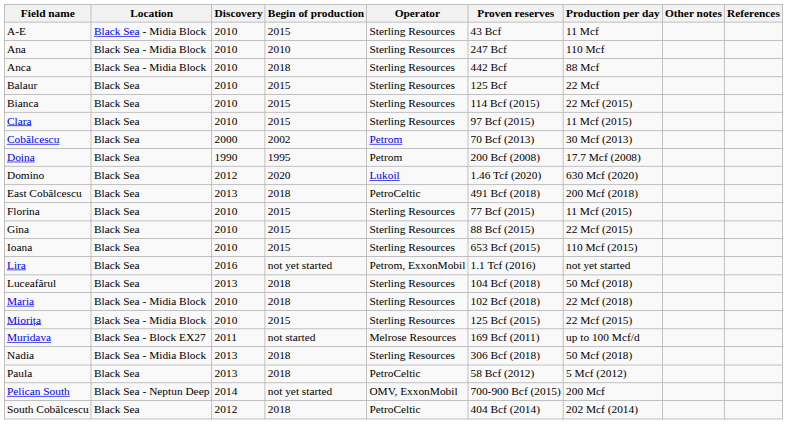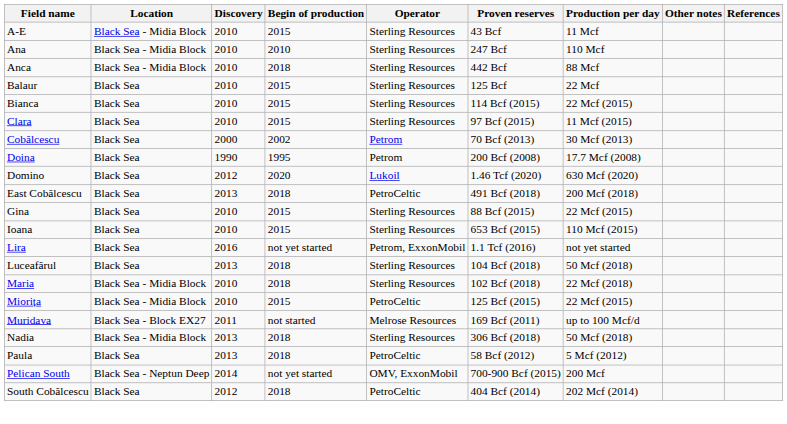 <table class="wikitable">
 <tr style="text-align:center;">
 <th>Field name</th>
 <th>Location</th>
 <th>Discovery</th>
 <th>Begin of production</th>
 <th>Operator</th>
 <th>Proven reserves</th>
 <th>Production per day</th>
 <th>Other notes</th>
 <th>References</th>
 </tr>
 <tr>
 <td>A-E</td>
 <td><a href='#'>Black Sea</a> - Midia Block</td>
 <td>2010</td>
 <td>2015</td>
 <td>Sterling Resources</td>
 <td>43 Bcf</td>
 <td>11 Mcf</td>
 <td></td>
 <td></td>
 </tr>
 <tr>
 <td>Ana</td>
 <td>Black Sea - Midia Block</td>
 <td>2010</td>
 <td>2010</td>
 <td>Sterling Resources</td>
 <td>247 Bcf</td>
 <td>110 Mcf</td>
 <td></td>
 <td></td>
 </tr>
 <tr>
 <td>Anca</td>
 <td>Black Sea - Midia Block</td>
 <td>2010</td>
 <td>2018</td>
 <td>Sterling Resources</td>
 <td>442 Bcf</td>
 <td>88 Mcf</td>
 <td></td>
 <td></td>
 </tr>
 <tr>
 <td>Balaur</td>
 <td>Black Sea</td>
 <td>2010</td>
 <td>2015</td>
 <td>Sterling Resources</td>
 <td>125 Bcf</td>
 <td>22 Mcf</td>
 <td></td>
 <td></td>
 </tr>
 <tr>
 <td>Bianca</td>
 <td>Black Sea</td>
 <td>2010</td>
 <td>2015</td>
 <td>Sterling Resources</td>
 <td>114 Bcf (2015)</td>
 <td>22 Mcf (2015)</td>
 <td></td>
 <td></td>
 </tr>
 <tr>
 <td><a href='#'>Clara</a></td>
 <td>Black Sea</td>
 <td>2010</td>
 <td>2015</td>
 <td>Sterling Resources</td>
 <td>97 Bcf (2015)</td>
 <td>11 Mcf (2015)</td>
 <td></td>
 <td></td>
 </tr>
 <tr>
 <td><a href='#'>Cobălcescu</a></td>
 <td>Black Sea</td>
 <td>2000</td>
 <td>2002</td>
 <td><a href='#'>Petrom</a></td>
 <td>70 Bcf (2013)</td>
 <td>30 Mcf (2013)</td>
 <td></td>
 <td><br></td>
 </tr>
 <tr>
 <td><a href='#'>Doina</a></td>
 <td>Black Sea</td>
 <td>1990</td>
 <td>1995</td>
 <td>Petrom</td>
 <td>200 Bcf (2008)</td>
 <td>17.7 Mcf (2008)</td>
 <td></td>
 <td><br></td>
 </tr>
 <tr>
 <td>Domino</td>
 <td>Black Sea</td>
 <td>2012</td>
 <td>2020</td>
 <td><a href='#'>Lukoil</a><br></td>
 <td>1.46 Tcf (2020)</td>
 <td>630 Mcf (2020)</td>
 <td></td>
 <td></td>
 </tr>
 <tr>
 <td>East Cobălcescu</td>
 <td>Black Sea</td>
 <td>2013</td>
 <td>2018</td>
 <td>PetroCeltic</td>
 <td>491 Bcf (2018)</td>
 <td>200 Mcf (2018)</td>
 <td></td>
 <td></td>
 </tr>
 <tr>
-<td>Florina</td>
-<td>Black Sea</td>
-<td>2010</td>
-<td>2015</td>
-<td>Sterling Resources</td>
-<td>77 Bcf (2015)</td>
-<td>11 Mcf (2015)</td>
-<td></td>
-<td></td>
-</tr>
-<tr>
 <td>Gina</td>
 <td>Black Sea</td>
 <td>2010</td>
 <td>2015</td>
 <td>Sterling Resources</td>
 <td>88 Bcf (2015)</td>
 <td>22 Mcf (2015)</td>
 <td></td>
 <td></td>
 </tr>
 <tr>
 <td>Ioana</td>
 <td>Black Sea</td>
 <td>2010</td>
 <td>2015</td>
 <td>Sterling Resources</td>
 <td>653 Bcf (2015)</td>
 <td>110 Mcf (2015)</td>
 <td></td>
 <td></td>
 </tr>
 <tr>
 <td><a href='#'>Lira</a></td>
 <td>Black Sea</td>
 <td>2016</td>
 <td>not yet started</td>
 <td>Petrom, ExxonMobil</td>
 <td>1.1 Tcf (2016)</td>
 <td>not yet started</td>
 <td></td>
 <td></td>
 </tr>
 <tr>
 <td>Luceafărul</td>
 <td>Black Sea</td>
 <td>2013</td>
 <td>2018</td>
 <td>Sterling Resources</td>
 <td>104 Bcf (2018)</td>
 <td>50 Mcf (2018)</td>
 <td></td>
 <td></td>
 </tr>
 <tr>
 <td><a href='#'>Maria</a></td>
 <td>Black Sea - Midia Block</td>
 <td>2010</td>
 <td>2018</td>
 <td>Sterling Resources</td>
 <td>102 Bcf (2018)</td>
 <td>22 Mcf (2018)</td>
 <td></td>
 <td></td>
 </tr>
 <tr>
 <td><a href='#'>Miorița</a></td>
 <td>Black Sea - Midia Block</td>
 <td>2010</td>
 <td>2015</td>
-<td>Sterling Resources</td>
+<td>PetroCeltic</td>
 <td>125 Bcf (2015)</td>
 <td>22 Mcf (2015)</td>
 <td></td>
 <td></td>
 </tr>
 <tr>
 <td><a href='#'>Muridava</a></td>
 <td>Black Sea - Block EX27</td>
 <td>2011</td>
 <td>not started</td>
 <td>Melrose Resources</td>
 <td>169 Bcf (2011)</td>
 <td>up to 100 Mcf/d</td>
 <td></td>
 <td></td>
 </tr>
 <tr>
 <td>Nadia</td>
 <td>Black Sea - Midia Block</td>
 <td>2013</td>
 <td>2018</td>
 <td>Sterling Resources</td>
 <td>306 Bcf (2018)</td>
 <td>50 Mcf (2018)</td>
 <td></td>
 <td></td>
 </tr>
 <tr>
 <td>Paula</td>
 <td>Black Sea</td>
 <td>2013</td>
 <td>2018</td>
 <td>PetroCeltic</td>
 <td>58 Bcf (2012)</td>
 <td>5 Mcf (2012)</td>
 <td></td>
 <td></td>
 </tr>
 <tr>
 <td><a href='#'>Pelican South</a></td>
 <td>Black Sea - Neptun Deep</td>
 <td>2014</td>
 <td>not yet started</td>
 <td>OMV, ExxonMobil</td>
 <td>700-900 Bcf (2015)</td>
 <td>200 Mcf</td>
 <td></td>
 <td><br></td>
 </tr>
 <tr>
 <td>South Cobălcescu<br></td>
 <td>Black Sea</td>
 <td>2012</td>
 <td>2018</td>
 <td>PetroCeltic</td>
 <td>404 Bcf (2014)</td>
 <td>202 Mcf (2014)</td>
 <td></td>
 <td></td>
 </tr>
 </table>
